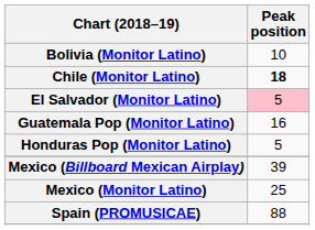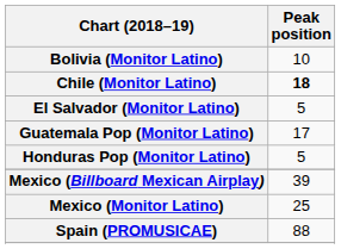 <table class="wikitable sortable plainrowheaders" style="text-align:center">
 <tr>
 <th scope="col">Chart (2018–19)</th>
 <th scope="col">Peak<br>position</th>
 </tr>
 <tr>
 <th scope="row">Bolivia (<a href='#'>Monitor Latino</a>)</th>
 <td>10</td>
 </tr>
 <tr>
 <th scope="row">Chile (<a href='#'>Monitor Latino</a>)</th>
 <td><strong>18</strong></td>
 </tr>
 <tr>
 <th scope="row">El Salvador (<a href='#'>Monitor Latino</a>)</th>
-<td style="background: pink;">5</td>
+<td>5</td>
 </tr>
 <tr>
 <th scope="row">Guatemala Pop (<a href='#'>Monitor Latino</a>)</th>
-<td>16</td>
+<td>17</td>
 </tr>
 <tr>
 <th scope="row">Honduras Pop (<a href='#'>Monitor Latino</a>)</th>
 <td>5</td>
 </tr>
 <tr>
 </tr>
 <tr>
 <th scope="row">Mexico (<a href='#'><em>Billboard</em> Mexican Airplay</a><em>)</th>
 <td>39</td>
 </tr>
 <tr>
 <th scope="row">Mexico (<a href='#'>Monitor Latino</a>)</th>
 <td>25</td>
 </tr>
 <tr>
 <th scope="row">Spain (<a href='#'>PROMUSICAE</a>)</th>
 <td>88</td>
 </tr>
 <tr>
 </tr>
 <tr>
 </tr>
 </table>
